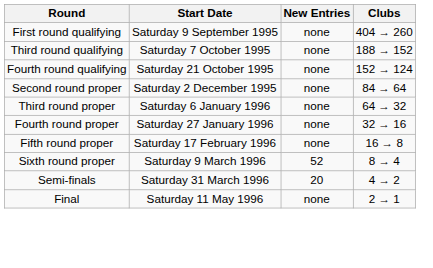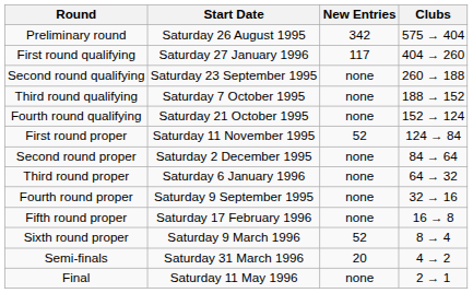 <table class="wikitable" style="text-align: center">
 <tr>
 <th>Round</th>
 <th>Start Date</th>
 <th>New Entries</th>
 <th>Clubs</th>
 </tr>
 <tr>
+<td>Preliminary round</td>
+<td>Saturday 26 August 1995</td>
+<td>342</td>
+<td>575 → 404</td>
+</tr>
+<tr>
 <td>First round qualifying</td>
-<td>Saturday 9 September 1995</td>
+<td>Saturday 27 January 1996</td>
+<td>117</td>
+<td>404 → 260</td>
+</tr>
+<tr>
+<td>Second round qualifying</td>
+<td>Saturday 23 September 1995</td>
 <td>none</td>
-<td>404 → 260</td>
+<td>260 → 188</td>
 </tr>
 <tr>
 <td>Third round qualifying</td>
 <td>Saturday 7 October 1995</td>
 <td>none</td>
 <td>188 → 152</td>
 </tr>
 <tr>
 <td>Fourth round qualifying</td>
 <td>Saturday 21 October 1995</td>
 <td>none</td>
 <td>152 → 124</td>
+</tr>
+<tr>
+<td>First round proper</td>
+<td>Saturday 11 November 1995</td>
+<td>52</td>
+<td>124 → 84</td>
 </tr>
 <tr>
 <td>Second round proper</td>
 <td>Saturday 2 December 1995</td>
 <td>none</td>
 <td>84 → 64</td>
 </tr>
 <tr>
 <td>Third round proper</td>
 <td>Saturday 6 January 1996</td>
 <td>none</td>
 <td>64 → 32</td>
 </tr>
 <tr>
 <td>Fourth round proper</td>
-<td>Saturday 27 January 1996</td>
+<td>Saturday 9 September 1995</td>
 <td>none</td>
 <td>32 → 16</td>
 </tr>
 <tr>
 <td>Fifth round proper</td>
 <td>Saturday 17 February 1996</td>
 <td>none</td>
 <td>16 → 8</td>
 </tr>
 <tr>
 <td>Sixth round proper</td>
 <td>Saturday 9 March 1996</td>
 <td>52</td>
 <td>8 → 4</td>
 </tr>
 <tr>
 <td>Semi-finals</td>
 <td>Saturday 31 March 1996</td>
 <td>20</td>
 <td>4 → 2</td>
 </tr>
 <tr>
 <td>Final</td>
 <td>Saturday 11 May 1996</td>
 <td>none</td>
 <td>2 → 1</td>
 </tr>
 </table>
